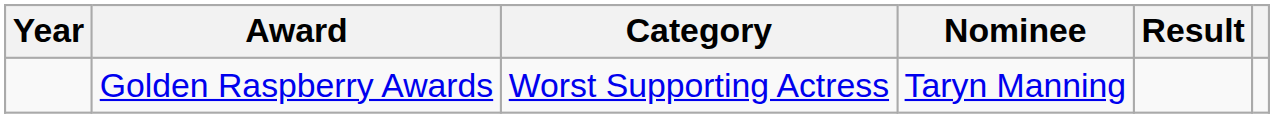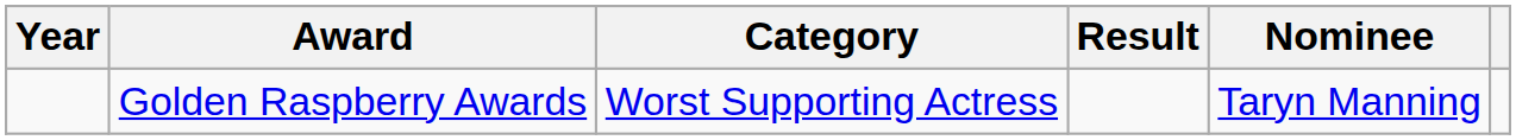 <table class="wikitable">
 <tr>
 <th>Year</th>
 <th>Award</th>
 <th>Category</th>
+<th>Result</th>
 <th>Nominee</th>
-<th>Result</th>
 <th></th>
 </tr>
 <tr>
 <td></td>
 <td><a href='#'>Golden Raspberry Awards</a></td>
 <td><a href='#'>Worst Supporting Actress</a></td>
+<td></td>
 <td><a href='#'>Taryn Manning</a></td>
-<td></td>
 <td align="center"></td>
 </tr>
 </table>
